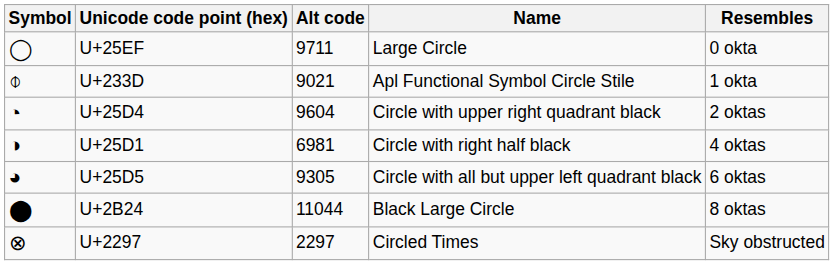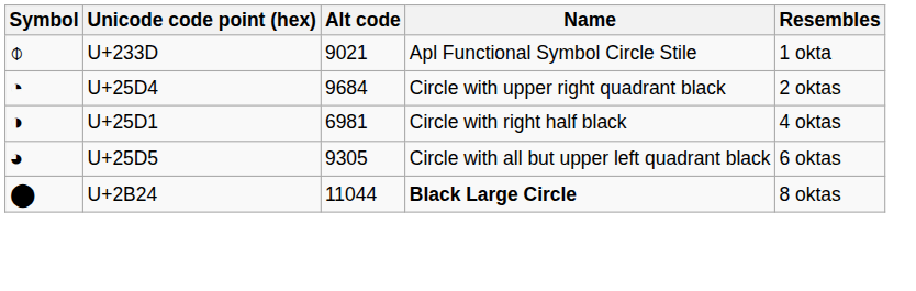 <table class="wikitable">
 <tr>
 <th>Symbol</th>
 <th>Unicode code point (hex)</th>
 <th>Alt code</th>
 <th>Name</th>
 <th>Resembles</th>
-</tr>
-<tr>
-<td><big>◯</big></td>
-<td>U+25EF</td>
-<td>9711</td>
-<td>Large Circle</td>
-<td>0 okta</td>
 </tr>
 <tr>
 <td><big>⌽</big></td>
 <td>U+233D</td>
 <td>9021</td>
 <td>Apl Functional Symbol Circle Stile</td>
 <td>1 okta</td>
 </tr>
 <tr>
 <td><big>◔</big></td>
 <td>U+25D4</td>
-<td>9604</td>
+<td>9684</td>
 <td>Circle with upper right quadrant black</td>
 <td>2 oktas</td>
 </tr>
 <tr>
 <td><big>◑</big></td>
 <td>U+25D1</td>
 <td>6981</td>
 <td>Circle with right half black</td>
 <td>4 oktas</td>
 </tr>
 <tr>
 <td><big>◕</big></td>
 <td>U+25D5</td>
 <td>9305</td>
 <td>Circle with all but upper left quadrant black</td>
 <td>6 oktas</td>
 </tr>
 <tr>
 <td><big>⬤</big></td>
 <td>U+2B24</td>
 <td>11044</td>
-<td>Black Large Circle</td>
+<td><strong>Black Large Circle</strong></td>
 <td>8 oktas</td>
 </tr>
-<tr>
-<td><big>⊗</big></td>
-<td>U+2297</td>
-<td>2297</td>
-<td>Circled Times</td>
-<td>Sky obstructed</td>
-</tr>
 </table>
